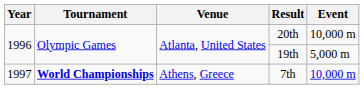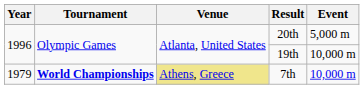 <table class="wikitable" style="border-collapse: collapse; font-size: 90%;">
 <tr>
 <th>Year</th>
 <th>Tournament</th>
 <th>Venue</th>
 <th>Result</th>
 <th>Event</th>
 </tr>
 <tr>
 <td rowspan=2>1996</td>
 <td rowspan=2><a href='#'>Olympic Games</a></td>
 <td rowspan=2><a href='#'>Atlanta</a>, <a href='#'>United States</a></td>
 <td align="center">20th</td>
+<td>5,000 m</td>
+</tr>
+<tr>
+<td align="center">19th</td>
 <td>10,000 m</td>
 </tr>
 <tr>
-<td align="center">19th</td>
-<td>5,000 m</td>
-</tr>
-<tr>
-<td>1997</td>
+<td>1979</td>
 <td><strong><a href='#'>World Championships</a></strong></td>
-<td><a href='#'>Athens</a>, <a href='#'>Greece</a></td>
+<td style="background: khaki;"><a href='#'>Athens</a>, <a href='#'>Greece</a></td>
 <td align="center">7th</td>
 <td><a href='#'>10,000 m</a></td>
 </tr>
 </table>
